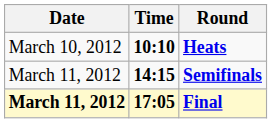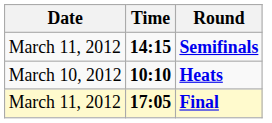 <table class="wikitable">
 <tr>
 <th>Date</th>
 <th>Time</th>
 <th>Round</th>
 </tr>
 <tr>
+<td>March 11, 2012</td>
+<td><strong>14:15</strong></td>
+<td><strong><a href='#'>Semifinals</a></strong></td>
+</tr>
+<tr>
 <td>March 10, 2012</td>
 <td><strong>10:10</strong></td>
 <td><strong><a href='#'>Heats</a></strong></td>
 </tr>
-<tr>
+<tr style=background:lemonchiffon>
 <td>March 11, 2012</td>
-<td><strong>14:15</strong></td>
-<td><strong><a href='#'>Semifinals</a></strong></td>
-</tr>
-<tr style=background:lemonchiffon>
-<td><strong>March 11, 2012</strong></td>
 <td><strong>17:05</strong></td>
 <td><strong><a href='#'>Final</a></strong></td>
 </tr>
 </table>
